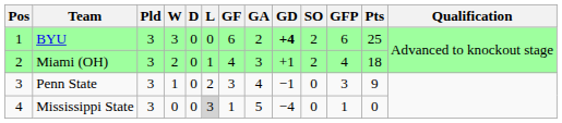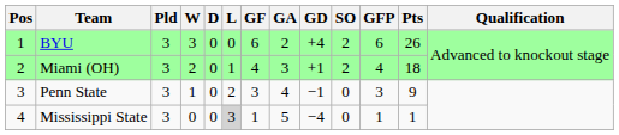 <table class="wikitable" style="text-align:center">
 <tr>
 <th>Pos</th>
 <th>Team</th>
 <th>Pld</th>
 <th>W</th>
 <th>D</th>
 <th>L</th>
 <th>GF</th>
 <th>GA</th>
 <th>GD</th>
 <th>SO</th>
 <th>GFP</th>
 <th>Pts</th>
 <th>Qualification</th>
 </tr>
 <tr bgcolor="#9eff9e">
 <td>1</td>
 <td style="text-align:left"><a href='#'>BYU</a></td>
 <td>3</td>
 <td>3</td>
 <td>0</td>
 <td>0</td>
 <td>6</td>
 <td>2</td>
-<td><strong>+4</strong></td>
+<td>+4</td>
 <td>2</td>
 <td>6</td>
-<td>25</td>
+<td>26</td>
 <td rowspan="2">Advanced to knockout stage</td>
 </tr>
 <tr bgcolor="#9eff9e">
 <td>2</td>
 <td style="text-align:left">Miami (OH)</td>
 <td>3</td>
 <td>2</td>
 <td>0</td>
 <td>1</td>
 <td>4</td>
 <td>3</td>
 <td>+1</td>
 <td>2</td>
 <td>4</td>
 <td>18</td>
 </tr>
 <tr>
 <td>3</td>
 <td style="text-align:left">Penn State</td>
 <td>3</td>
 <td>1</td>
 <td>0</td>
 <td>2</td>
 <td>3</td>
 <td>4</td>
 <td>−1</td>
 <td>0</td>
 <td>3</td>
 <td>9</td>
 <td rowspan="2"></td>
 </tr>
 <tr>
 <td>4</td>
 <td style="text-align:left">Mississippi State</td>
 <td>3</td>
 <td>0</td>
 <td>0</td>
 <td style="background: lightgrey;">3</td>
 <td>1</td>
 <td>5</td>
 <td>−4</td>
 <td>0</td>
 <td>1</td>
-<td>0</td>
+<td>1</td>
 </tr>
 </table>
